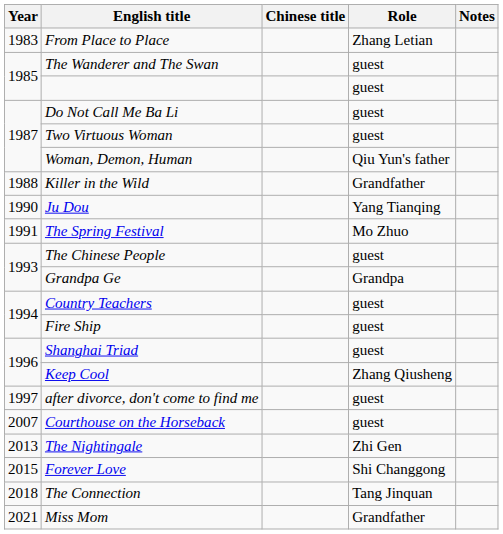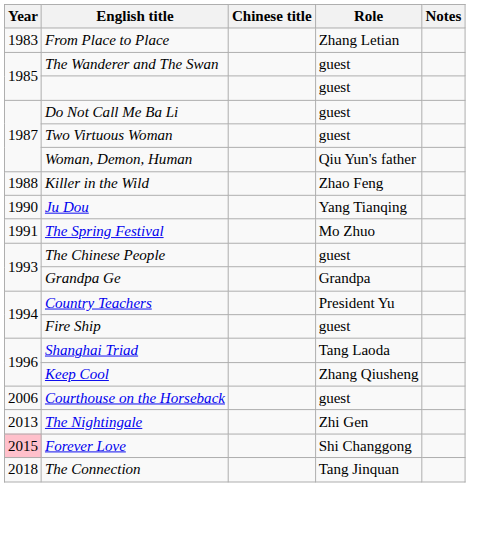 <table class="wikitable">
 <tr>
 <th>Year</th>
 <th>English title</th>
 <th>Chinese title</th>
 <th>Role</th>
 <th>Notes</th>
 </tr>
 <tr>
 <td>1983</td>
 <td><em>From Place to Place</em></td>
 <td></td>
 <td>Zhang Letian</td>
 <td></td>
 </tr>
 <tr>
 <td rowspan="2">1985</td>
 <td><em>The Wanderer and The Swan</em></td>
 <td></td>
 <td>guest</td>
 <td></td>
 </tr>
 <tr>
 <td></td>
 <td></td>
 <td>guest</td>
 <td></td>
 </tr>
 <tr>
 <td rowspan="3">1987</td>
 <td><em>Do Not Call Me Ba Li</em></td>
 <td></td>
 <td>guest</td>
 <td></td>
 </tr>
 <tr>
 <td><em>Two Virtuous Woman</em></td>
 <td></td>
 <td>guest</td>
 <td></td>
 </tr>
 <tr>
 <td><em>Woman, Demon, Human</em></td>
 <td></td>
 <td>Qiu Yun's father</td>
 <td></td>
 </tr>
 <tr>
 <td>1988</td>
 <td><em>Killer in the Wild</em></td>
 <td></td>
-<td>Grandfather</td>
+<td>Zhao Feng</td>
 <td></td>
 </tr>
 <tr>
 <td>1990</td>
 <td><em><a href='#'>Ju Dou</a></em></td>
 <td></td>
 <td>Yang Tianqing</td>
 <td></td>
 </tr>
 <tr>
 <td>1991</td>
 <td><em><a href='#'>The Spring Festival</a></em></td>
 <td></td>
 <td>Mo Zhuo</td>
 <td></td>
 </tr>
 <tr>
 <td rowspan="2">1993</td>
 <td><em>The Chinese People</em></td>
 <td></td>
 <td>guest</td>
 <td></td>
 </tr>
 <tr>
 <td><em>Grandpa Ge</em></td>
 <td></td>
 <td>Grandpa</td>
 <td></td>
 </tr>
 <tr>
 <td rowspan="2">1994</td>
 <td><em><a href='#'>Country Teachers</a></em></td>
 <td></td>
-<td>guest</td>
+<td>President Yu</td>
 <td></td>
 </tr>
 <tr>
 <td><em>Fire Ship</em></td>
 <td></td>
 <td>guest</td>
 <td></td>
 </tr>
 <tr>
 <td rowspan="2">1996</td>
 <td><em><a href='#'>Shanghai Triad</a></em></td>
 <td></td>
-<td>guest</td>
+<td>Tang Laoda</td>
 <td></td>
 </tr>
 <tr>
 <td><em><a href='#'>Keep Cool</a></em></td>
 <td></td>
 <td>Zhang Qiusheng</td>
 <td></td>
 </tr>
 <tr>
-<td>1997</td>
-<td><em>after divorce, don't come to find me</em></td>
-<td></td>
-<td>guest</td>
-<td></td>
-</tr>
-<tr>
-<td>2007</td>
+<td>2006</td>
 <td><em><a href='#'>Courthouse on the Horseback</a></em></td>
 <td></td>
 <td>guest</td>
 <td></td>
 </tr>
 <tr>
 <td>2013</td>
 <td><em><a href='#'>The Nightingale</a></em></td>
 <td></td>
 <td>Zhi Gen</td>
 <td></td>
 </tr>
 <tr>
-<td>2015</td>
+<td style="background: pink;">2015</td>
 <td><em><a href='#'>Forever Love</a></em></td>
 <td></td>
 <td>Shi Changgong</td>
 <td></td>
 </tr>
 <tr>
 <td>2018</td>
 <td><em>The Connection</em></td>
 <td></td>
 <td>Tang Jinquan</td>
 <td></td>
 </tr>
-<tr>
-<td>2021</td>
-<td><em>Miss Mom</em></td>
-<td></td>
-<td>Grandfather</td>
-<td></td>
-</tr>
 </table>
